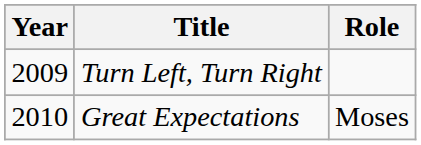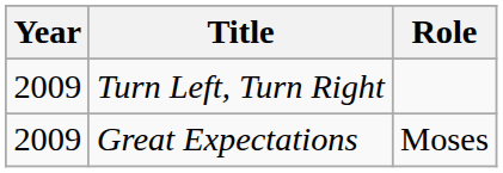 <table class="wikitable sortable">
 <tr>
 <th>Year</th>
 <th>Title</th>
 <th>Role</th>
 </tr>
 <tr>
 <td>2009</td>
 <td><em>Turn Left, Turn Right</em></td>
 <td></td>
 </tr>
 <tr>
-<td>2010</td>
+<td>2009</td>
 <td><em>Great Expectations</em></td>
 <td>Moses</td>
 </tr>
 </table>
